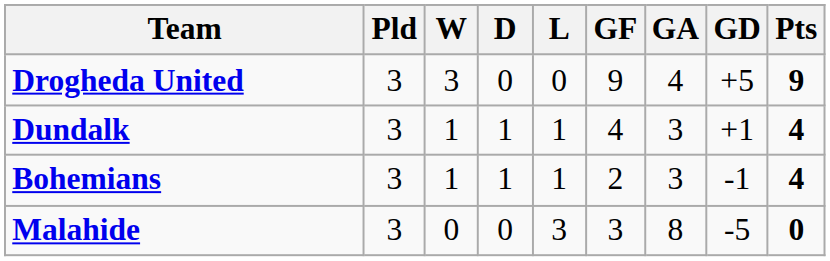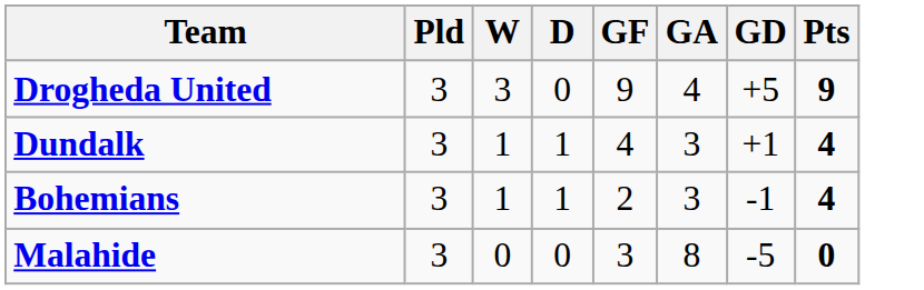 <table class="wikitable" style="text-align: center;">
 <tr>
 <th width="175">Team</th>
 <th width="20">Pld</th>
 <th width="20">W</th>
 <th width="20">D</th>
-<th width="20">L</th>
 <th width="20">GF</th>
 <th width="20">GA</th>
 <th width="20">GD</th>
 <th width="20">Pts</th>
 </tr>
 <tr>
 <td style="text-align:left;"><strong><a href='#'>Drogheda United</a></strong></td>
 <td>3</td>
 <td>3</td>
-<td>0</td>
 <td>0</td>
 <td>9</td>
 <td>4</td>
 <td>+5</td>
 <td><strong>9</strong></td>
 </tr>
 <tr>
 <td style="text-align:left;"><strong><a href='#'>Dundalk</a></strong></td>
 <td>3</td>
 <td>1</td>
 <td>1</td>
-<td>1</td>
 <td>4</td>
 <td>3</td>
 <td>+1</td>
 <td><strong>4</strong></td>
 </tr>
 <tr>
 <td style="text-align:left;"><strong><a href='#'>Bohemians</a></strong></td>
 <td>3</td>
-<td>1</td>
 <td>1</td>
 <td>1</td>
 <td>2</td>
 <td>3</td>
 <td>-1</td>
 <td><strong>4</strong></td>
 </tr>
 <tr>
 <td style="text-align:left;"><strong><a href='#'>Malahide</a></strong></td>
 <td>3</td>
 <td>0</td>
 <td>0</td>
 <td>3</td>
-<td>3</td>
 <td>8</td>
 <td>-5</td>
 <td><strong>0</strong></td>
 </tr>
 </table>
